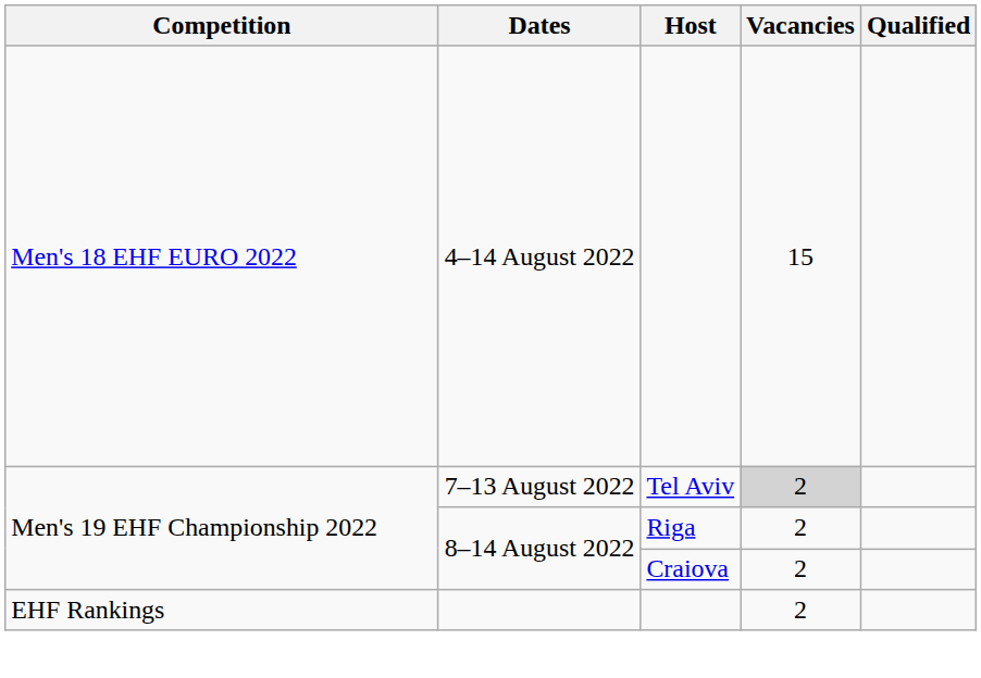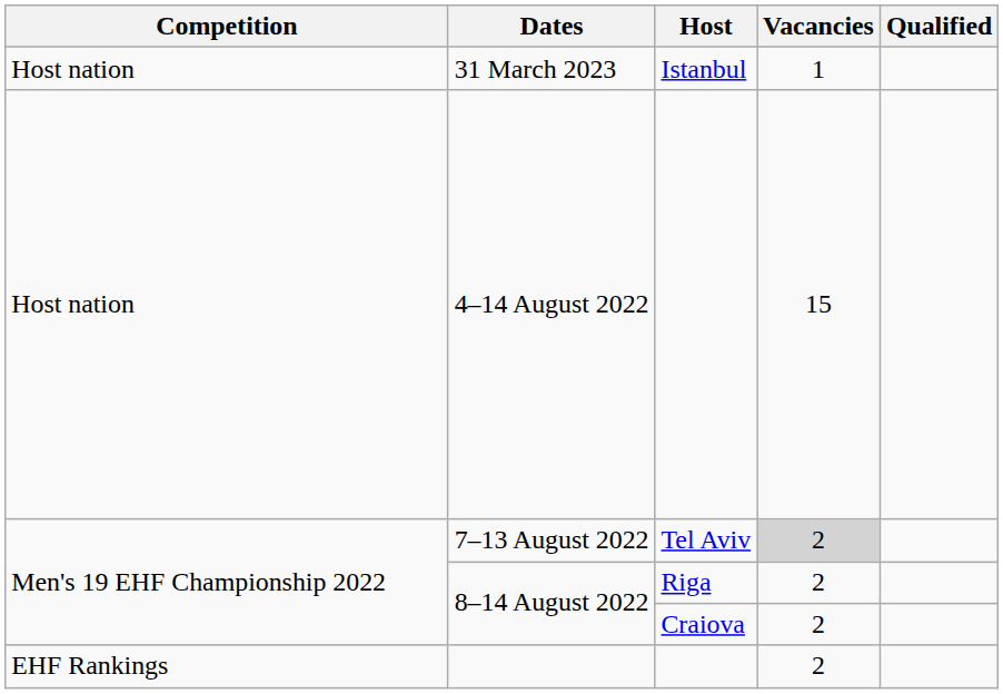 <table class="wikitable">
 <tr>
 <th style="width: 260px;">Competition</th>
 <th>Dates</th>
 <th>Host</th>
 <th>Vacancies</th>
 <th>Qualified</th>
 </tr>
 <tr>
-<td><a href='#'>Men's 18 EHF EURO 2022</a></td>
+<td>Host nation</td>
+<td>31 March 2023</td>
+<td> <a href='#'>Istanbul</a></td>
+<td align=center>1</td>
+<td></td>
+</tr>
+<tr>
+<td>Host nation</td>
 <td>4–14 August 2022</td>
 <td></td>
 <td align=center>15</td>
 <td><br><br><br><br><br><br><br><br><br><br><br><br><br><br></td>
 </tr>
 <tr>
 <td rowspan=3>Men's 19 EHF Championship 2022</td>
 <td>7–13 August 2022</td>
 <td> <a href='#'>Tel Aviv</a></td>
 <td align=center style="background: lightgrey;">2</td>
 <td><br></td>
 </tr>
 <tr>
 <td rowspan=2>8–14 August 2022</td>
 <td> <a href='#'>Riga</a></td>
 <td align=center>2</td>
 <td><br></td>
 </tr>
 <tr>
 <td> <a href='#'>Craiova</a></td>
 <td align=center>2</td>
 <td><br></td>
 </tr>
 <tr>
 <td>EHF Rankings</td>
 <td></td>
 <td></td>
 <td align=center>2</td>
 <td><br></td>
 </tr>
 </table>
